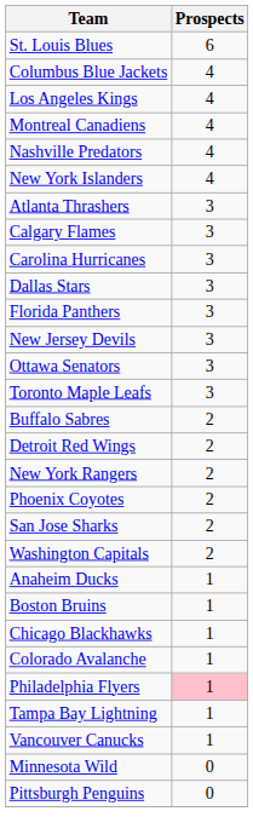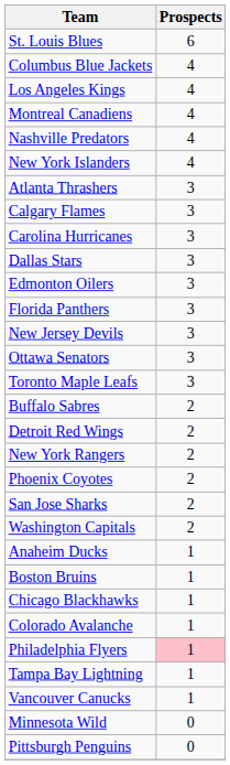 <table class="wikitable sortable">
 <tr>
 <th bgcolor="#DDDDFF">Team</th>
 <th bgcolor="#DDDDFF">Prospects</th>
 </tr>
 <tr>
 <td><a href='#'>St. Louis Blues</a></td>
 <td style="text-align:center;">6</td>
 </tr>
 <tr>
 <td><a href='#'>Columbus Blue Jackets</a></td>
 <td style="text-align:center;">4</td>
 </tr>
 <tr>
 <td><a href='#'>Los Angeles Kings</a></td>
 <td style="text-align:center;">4</td>
 </tr>
 <tr>
 <td><a href='#'>Montreal Canadiens</a></td>
 <td style="text-align:center;">4</td>
 </tr>
 <tr>
 <td><a href='#'>Nashville Predators</a></td>
 <td style="text-align:center;">4</td>
 </tr>
 <tr>
 <td><a href='#'>New York Islanders</a></td>
 <td style="text-align:center;">4</td>
 </tr>
 <tr>
 <td><a href='#'>Atlanta Thrashers</a></td>
 <td style="text-align:center;">3</td>
 </tr>
 <tr>
 <td><a href='#'>Calgary Flames</a></td>
 <td style="text-align:center;">3</td>
 </tr>
 <tr>
 <td><a href='#'>Carolina Hurricanes</a></td>
 <td style="text-align:center;">3</td>
 </tr>
 <tr>
 <td><a href='#'>Dallas Stars</a></td>
+<td style="text-align:center;">3</td>
+</tr>
+<tr>
+<td><a href='#'>Edmonton Oilers</a></td>
 <td style="text-align:center;">3</td>
 </tr>
 <tr>
 <td><a href='#'>Florida Panthers</a></td>
 <td style="text-align:center;">3</td>
 </tr>
 <tr>
 <td><a href='#'>New Jersey Devils</a></td>
 <td style="text-align:center;">3</td>
 </tr>
 <tr>
 <td><a href='#'>Ottawa Senators</a></td>
 <td style="text-align:center;">3</td>
 </tr>
 <tr>
 <td><a href='#'>Toronto Maple Leafs</a></td>
 <td style="text-align:center;">3</td>
 </tr>
 <tr>
 <td><a href='#'>Buffalo Sabres</a></td>
 <td style="text-align:center;">2</td>
 </tr>
 <tr>
 <td><a href='#'>Detroit Red Wings</a></td>
 <td style="text-align:center;">2</td>
 </tr>
 <tr>
 <td><a href='#'>New York Rangers</a></td>
 <td style="text-align:center;">2</td>
 </tr>
 <tr>
 <td><a href='#'>Phoenix Coyotes</a></td>
 <td style="text-align:center;">2</td>
 </tr>
 <tr>
 <td><a href='#'>San Jose Sharks</a></td>
 <td style="text-align:center;">2</td>
 </tr>
 <tr>
 <td><a href='#'>Washington Capitals</a></td>
 <td style="text-align:center;">2</td>
 </tr>
 <tr>
 <td><a href='#'>Anaheim Ducks</a></td>
 <td style="text-align:center;">1</td>
 </tr>
 <tr>
 <td><a href='#'>Boston Bruins</a></td>
 <td style="text-align:center;">1</td>
 </tr>
 <tr>
 <td><a href='#'>Chicago Blackhawks</a></td>
 <td style="text-align:center;">1</td>
 </tr>
 <tr>
 <td><a href='#'>Colorado Avalanche</a></td>
 <td style="text-align:center;">1</td>
 </tr>
 <tr>
 <td><a href='#'>Philadelphia Flyers</a></td>
 <td style="background: pink; text-align:center;">1</td>
 </tr>
 <tr>
 <td><a href='#'>Tampa Bay Lightning</a></td>
 <td style="text-align:center;">1</td>
 </tr>
 <tr>
 <td><a href='#'>Vancouver Canucks</a></td>
 <td style="text-align:center;">1</td>
 </tr>
 <tr>
 <td><a href='#'>Minnesota Wild</a></td>
 <td style="text-align:center;">0</td>
 </tr>
 <tr>
 <td><a href='#'>Pittsburgh Penguins</a></td>
 <td style="text-align:center;">0</td>
 </tr>
 <tr>
 </tr>
 </table>
